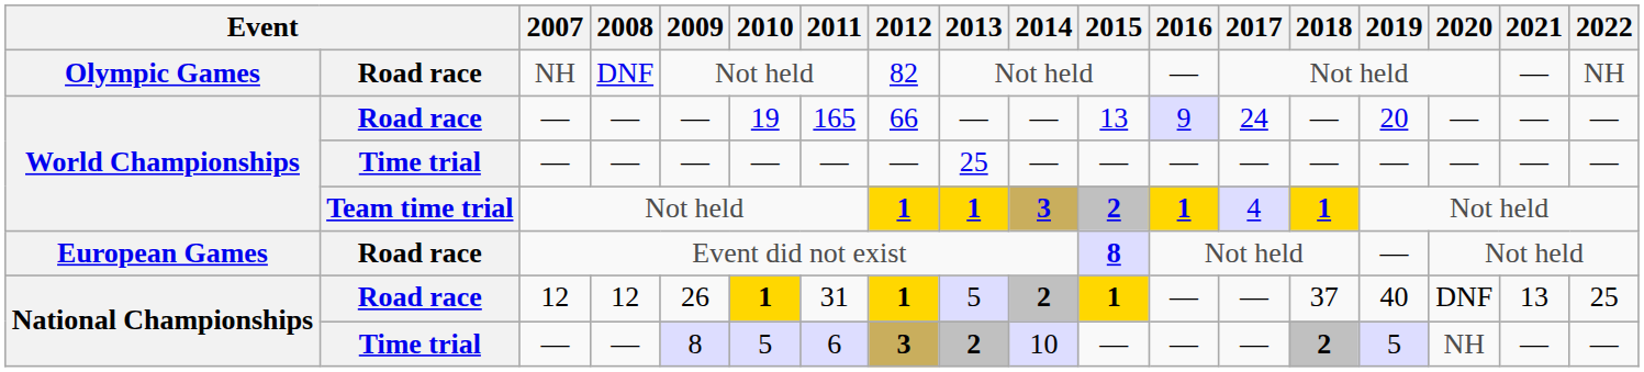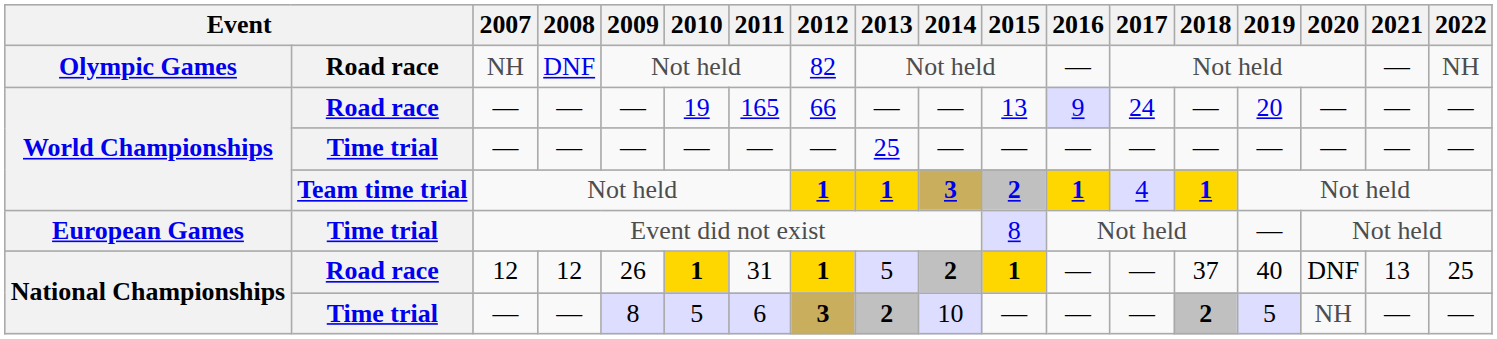 <table class="wikitable plainrowheaders">
 <tr>
 <th scope="col" colspan=2>Event</th>
 <th>2007</th>
 <th>2008</th>
 <th>2009</th>
 <th>2010</th>
 <th>2011</th>
 <th>2012</th>
 <th>2013</th>
 <th>2014</th>
 <th>2015</th>
 <th>2016</th>
 <th>2017</th>
 <th>2018</th>
 <th>2019</th>
 <th>2020</th>
 <th>2021</th>
 <th>2022</th>
 </tr>
 <tr style="text-align:center;">
 <th scope="row"> <a href='#'>Olympic Games</a></th>
 <th scope="row">Road race</th>
 <td style="color:#4d4d4d;">NH</td>
 <td><a href='#'>DNF</a></td>
 <td style="color:#4d4d4d;" colspan=3>Not held</td>
 <td><a href='#'>82</a></td>
 <td style="color:#4d4d4d;" colspan=3>Not held</td>
 <td>—</td>
 <td style="color:#4d4d4d;" colspan=4>Not held</td>
 <td>—</td>
 <td style="color:#4d4d4d;">NH</td>
 </tr>
 <tr style="text-align:center;">
 <th scope="row" rowspan=3> <a href='#'>World Championships</a></th>
 <th scope="row"><a href='#'>Road race</a></th>
 <td>—</td>
 <td>—</td>
 <td>—</td>
 <td><a href='#'>19</a></td>
 <td><a href='#'>165</a></td>
 <td><a href='#'>66</a></td>
 <td>—</td>
 <td>—</td>
 <td><a href='#'>13</a></td>
 <td style="background:#ddf;"><a href='#'>9</a></td>
 <td><a href='#'>24</a></td>
 <td>—</td>
 <td><a href='#'>20</a></td>
 <td>—</td>
 <td>—</td>
 <td>—</td>
 </tr>
 <tr style="text-align:center;">
 <th scope="row"><a href='#'>Time trial</a></th>
 <td>—</td>
 <td>—</td>
 <td>—</td>
 <td>—</td>
 <td>—</td>
 <td>—</td>
 <td><a href='#'>25</a></td>
 <td>—</td>
 <td>—</td>
 <td>—</td>
 <td>—</td>
 <td>—</td>
 <td>—</td>
 <td>—</td>
 <td>—</td>
 <td>—</td>
 </tr>
 <tr style="text-align:center;">
 <th scope="row"><a href='#'>Team time trial</a></th>
 <td style="color:#4d4d4d;" colspan=5>Not held</td>
 <td style="background:gold;"><a href='#'><strong>1</strong></a></td>
 <td style="background:gold;"><a href='#'><strong>1</strong></a></td>
 <td style="background:#C9AE5D;"><a href='#'><strong>3</strong></a></td>
 <td style="background:silver;"><a href='#'><strong>2</strong></a></td>
 <td style="background:gold;"><a href='#'><strong>1</strong></a></td>
 <td style="background:#ddf;"><a href='#'>4</a></td>
 <td style="background:gold;"><a href='#'><strong>1</strong></a></td>
 <td style="color:#4d4d4d;" colspan=4>Not held</td>
 </tr>
 <tr style="text-align:center;">
 <th scope="row"> <a href='#'>European Games</a></th>
-<th scope="row">Road race</th>
+<th scope="row"><a href='#'>Time trial</a></th>
 <td style="color:#4d4d4d;" colspan=8>Event did not exist</td>
-<td style="background:#ddf;"><strong><a href='#'>8</a></strong></td>
+<td style="background:#ddf;"><a href='#'>8</a></td>
 <td style="color:#4d4d4d;" colspan=3>Not held</td>
 <td>—</td>
 <td style="color:#4d4d4d;" colspan=3>Not held</td>
 </tr>
 <tr style="text-align:center;">
 <th scope="row" rowspan=2> National Championships</th>
 <th scope="row"><a href='#'>Road race</a></th>
 <td>12</td>
 <td>12</td>
 <td>26</td>
 <td style="background:gold;"><strong>1</strong></td>
 <td>31</td>
 <td style="background:gold;"><strong>1</strong></td>
 <td style="background:#ddf;">5</td>
 <td style="background:silver;"><strong>2</strong></td>
 <td style="background:gold;"><strong>1</strong></td>
 <td>—</td>
 <td>—</td>
 <td>37</td>
 <td>40</td>
 <td>DNF</td>
 <td>13</td>
 <td>25</td>
 </tr>
 <tr style="text-align:center;">
 <th scope="row"><a href='#'>Time trial</a></th>
 <td>—</td>
 <td>—</td>
 <td style="background:#ddf;">8</td>
 <td style="background:#ddf;">5</td>
 <td style="background:#ddf;">6</td>
 <td style="background:#C9AE5D;"><strong>3</strong></td>
 <td style="background:silver;"><strong>2</strong></td>
 <td style="background:#ddf;">10</td>
 <td>—</td>
 <td>—</td>
 <td>—</td>
 <td style="background:silver;"><strong>2</strong></td>
 <td style="background:#ddf;">5</td>
 <td style="color:#4d4d4d;">NH</td>
 <td>—</td>
 <td>—</td>
 </tr>
 </table>
